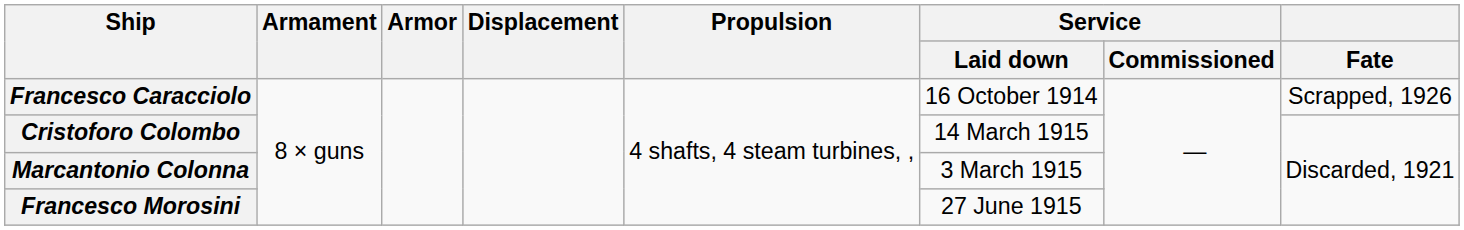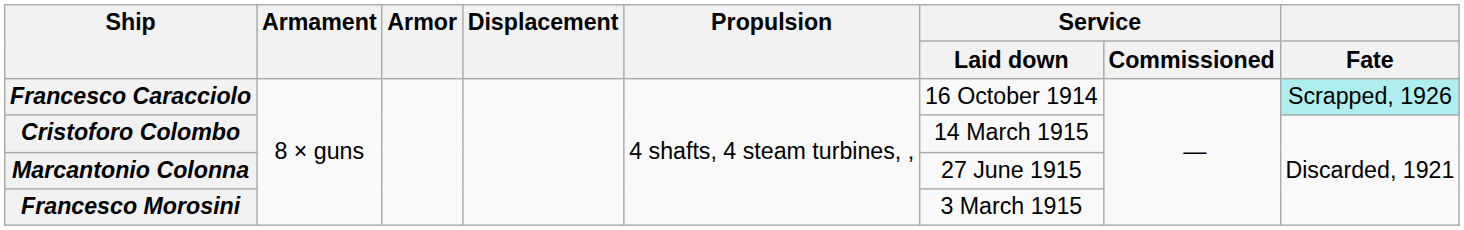 <table class="wikitable plainrowheaders" style="text-align: center;">
 <tr valign="top">
 <th scope="col" rowspan="2">Ship</th>
 <th scope="col" rowspan="2">Armament</th>
 <th scope="col" rowspan="2">Armor</th>
 <th scope="col" rowspan="2">Displacement</th>
 <th scope="col" rowspan="2">Propulsion</th>
 <th scope="col" colspan="2">Service</th>
 <th></th>
 </tr>
 <tr valign="top">
 <th scope="col">Laid down</th>
 <th scope="col">Commissioned</th>
 <th scope="col">Fate</th>
 </tr>
 <tr valign="center">
 <th scope="row"><em>Francesco Caracciolo</em></th>
 <td rowspan="4">8 ×  guns</td>
 <td rowspan="4"></td>
 <td rowspan="4"></td>
 <td rowspan="4">4 shafts, 4 steam turbines, , </td>
 <td>16 October 1914</td>
 <td rowspan="4"> —</td>
-<td>Scrapped, 1926</td>
+<td style="background: paleturquoise;">Scrapped, 1926</td>
 </tr>
 <tr valign="center">
 <th scope="row"><em>Cristoforo Colombo</em></th>
 <td>14 March 1915</td>
 <td rowspan="3">Discarded, 1921</td>
 </tr>
 <tr valign="center">
 <th scope="row"><em>Marcantonio Colonna</em></th>
-<td>3 March 1915</td>
+<td>27 June 1915</td>
 </tr>
 <tr valign="center">
 <th scope="row"><em>Francesco Morosini</em></th>
-<td>27 June 1915</td>
+<td>3 March 1915</td>
 </tr>
 </table>
